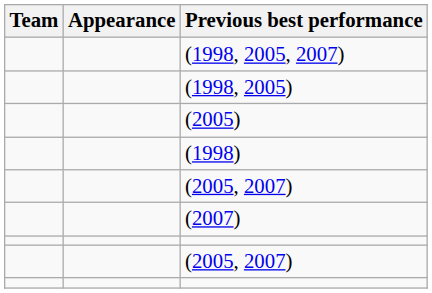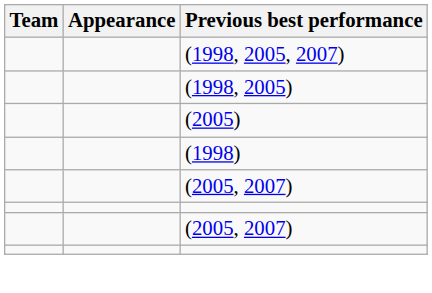 <table class="wikitable sortable" style="text-align: left;">
 <tr>
 <th>Team</th>
 <th>Appearance</th>
 <th>Previous best performance</th>
 </tr>
 <tr>
 <td></td>
 <td></td>
 <td> (<a href='#'>1998</a>, <a href='#'>2005</a>, <a href='#'>2007</a>)</td>
 </tr>
 <tr>
 <td> <em></em></td>
 <td></td>
 <td> (<a href='#'>1998</a>, <a href='#'>2005</a>)</td>
 </tr>
 <tr>
 <td></td>
 <td></td>
 <td> (<a href='#'>2005</a>)</td>
 </tr>
 <tr>
 <td></td>
 <td></td>
 <td> (<a href='#'>1998</a>)</td>
 </tr>
 <tr>
 <td></td>
 <td></td>
 <td> (<a href='#'>2005</a>, <a href='#'>2007</a>)</td>
 </tr>
 <tr>
 <td></td>
 <td></td>
-<td> (<a href='#'>2007</a>)</td>
-</tr>
-<tr>
-<td></td>
-<td></td>
 <td></td>
 </tr>
 <tr>
 <td></td>
 <td></td>
 <td> (<a href='#'>2005</a>, <a href='#'>2007</a>)</td>
 </tr>
 <tr>
 <td></td>
 <td></td>
 <td></td>
 </tr>
 </table>
